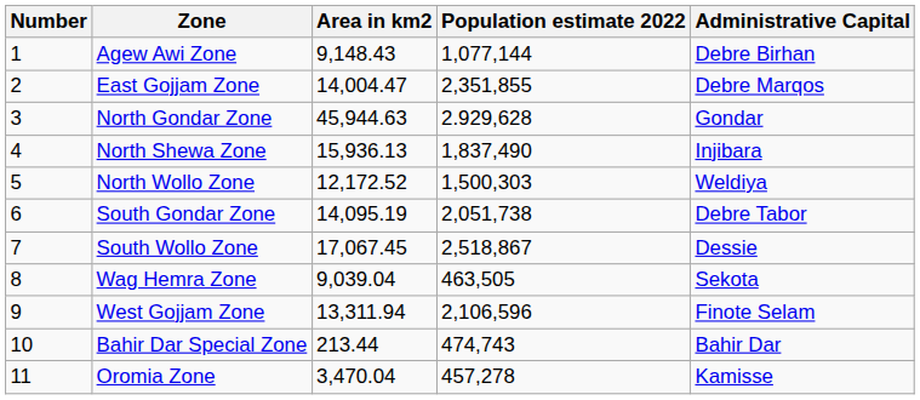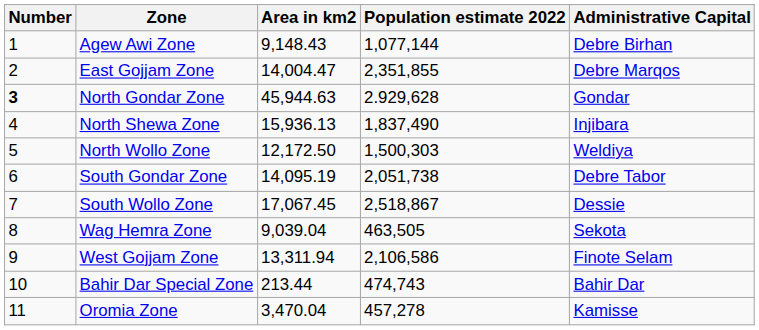 <table class="wikitable">
 <tr>
 <th>Number</th>
 <th>Zone</th>
 <th>Area in km2</th>
 <th>Population estimate 2022</th>
 <th>Administrative Capital</th>
 </tr>
 <tr>
 <td>1</td>
 <td><a href='#'>Agew Awi Zone</a></td>
 <td>9,148.43</td>
 <td>1,077,144</td>
 <td><a href='#'>Debre Birhan</a></td>
 </tr>
 <tr>
 <td>2</td>
 <td><a href='#'>East Gojjam Zone</a></td>
 <td>14,004.47</td>
 <td>2,351,855</td>
 <td><a href='#'>Debre Marqos</a></td>
 </tr>
 <tr>
-<td>3</td>
+<td><strong>3</strong></td>
 <td><a href='#'>North Gondar Zone</a></td>
 <td>45,944.63</td>
 <td>2.929,628</td>
 <td><a href='#'>Gondar</a></td>
 </tr>
 <tr>
 <td>4</td>
 <td><a href='#'>North Shewa Zone</a></td>
 <td>15,936.13</td>
 <td>1,837,490</td>
 <td><a href='#'>Injibara</a></td>
 </tr>
 <tr>
 <td>5</td>
 <td><a href='#'>North Wollo Zone</a></td>
-<td>12,172.52</td>
+<td>12,172.50</td>
 <td>1,500,303</td>
 <td><a href='#'>Weldiya</a></td>
 </tr>
 <tr>
 <td>6</td>
 <td><a href='#'>South Gondar Zone</a></td>
 <td>14,095.19</td>
 <td>2,051,738</td>
 <td><a href='#'>Debre Tabor</a></td>
 </tr>
 <tr>
 <td>7</td>
 <td><a href='#'>South Wollo Zone</a></td>
 <td>17,067.45</td>
 <td>2,518,867</td>
 <td><a href='#'>Dessie</a></td>
 </tr>
 <tr>
 <td>8</td>
 <td><a href='#'>Wag Hemra Zone</a></td>
 <td>9,039.04</td>
 <td>463,505</td>
 <td><a href='#'>Sekota</a></td>
 </tr>
 <tr>
 <td>9</td>
 <td><a href='#'>West Gojjam Zone</a></td>
 <td>13,311.94</td>
-<td>2,106,596</td>
+<td>2,106,586</td>
 <td><a href='#'>Finote Selam</a></td>
 </tr>
 <tr>
 <td>10</td>
 <td><a href='#'>Bahir Dar Special Zone</a></td>
 <td>213.44</td>
 <td>474,743</td>
 <td><a href='#'>Bahir Dar</a></td>
 </tr>
 <tr>
 <td>11</td>
 <td><a href='#'>Oromia Zone</a></td>
 <td>3,470.04</td>
 <td>457,278</td>
 <td><a href='#'>Kamisse</a></td>
 </tr>
 </table>
